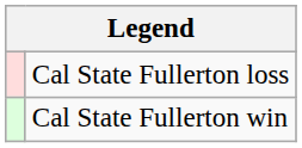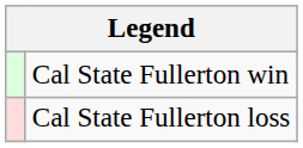 <table class="wikitable" style="font-size:90%">
 <tr>
 <th colspan="2">Legend</th>
 </tr>
 <tr>
+<td bgcolor=ddffdd> </td>
+<td>Cal State Fullerton win</td>
+</tr>
+<tr>
 <td bgcolor=ffdddd> </td>
 <td>Cal State Fullerton loss</td>
 </tr>
-<tr>
-<td bgcolor=ddffdd> </td>
-<td>Cal State Fullerton win</td>
-</tr>
 </table>
